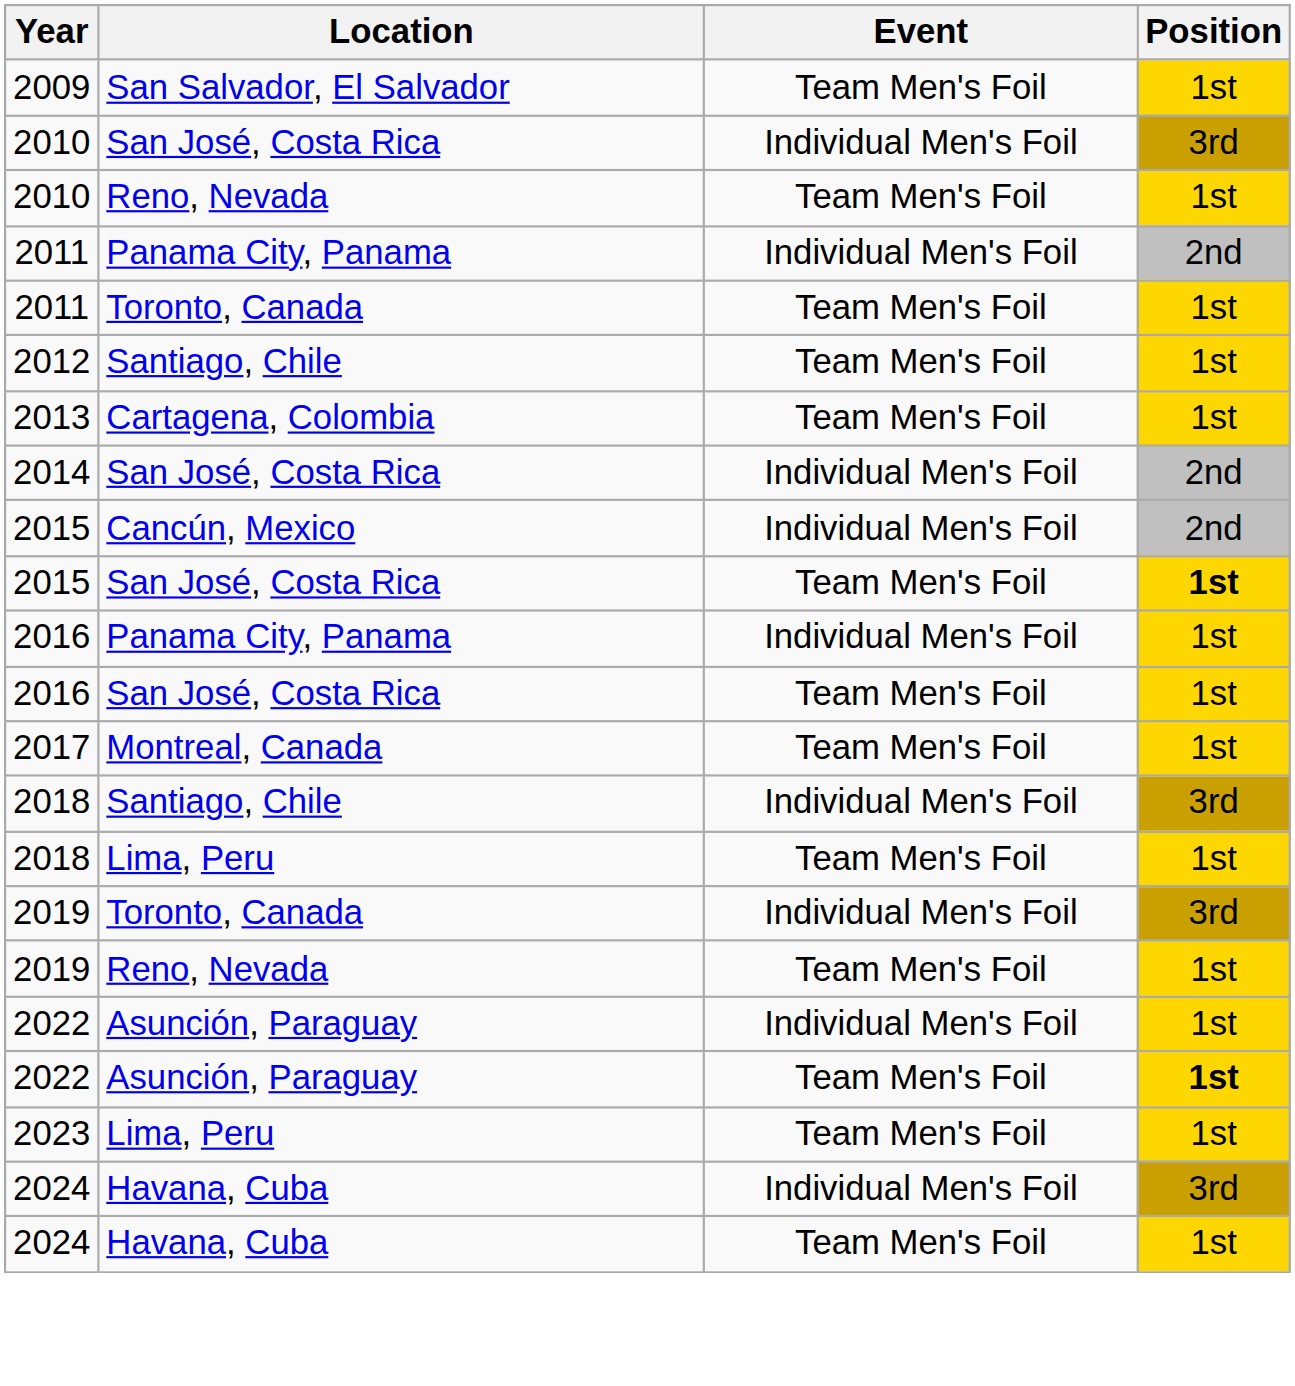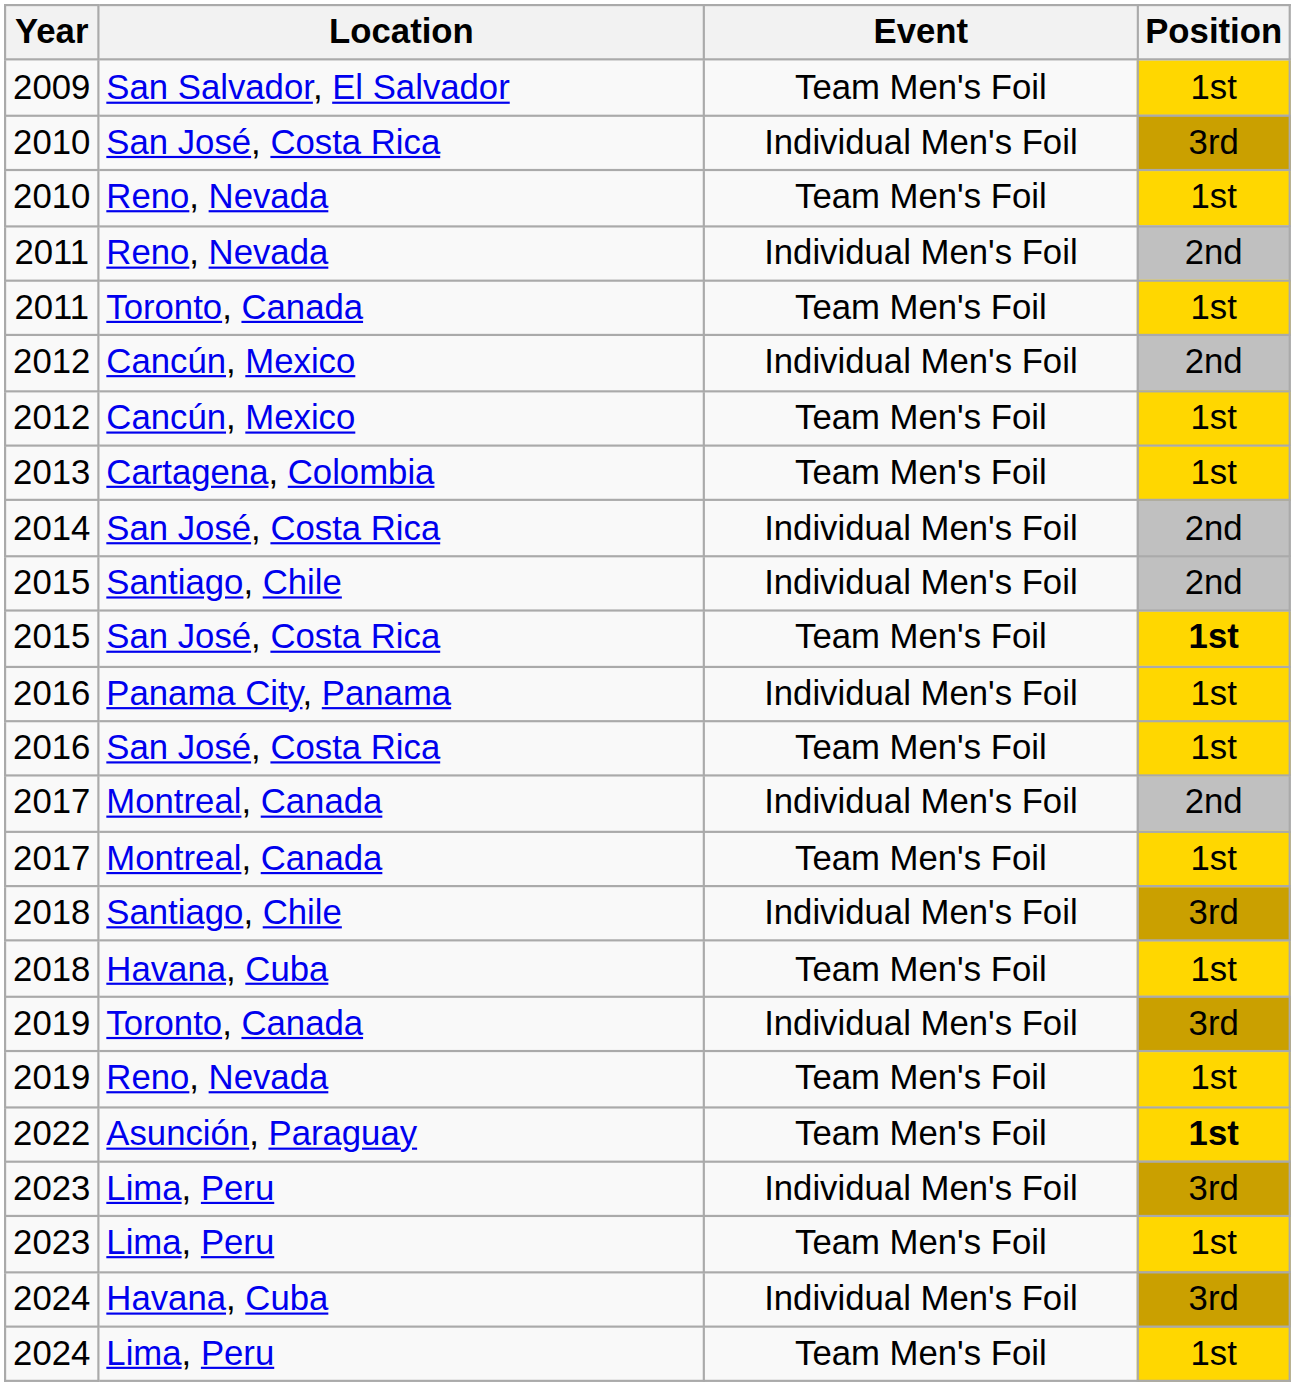 <table class="wikitable" style="text-align:center;">
 <tr>
 <th>Year</th>
 <th style="width:17em">Location</th>
 <th style="width:12em">Event</th>
 <th>Position</th>
 </tr>
 <tr>
 <td>2009</td>
 <td rowspan="1" align="left"> <a href='#'>San Salvador</a>, <a href='#'>El Salvador</a></td>
 <td>Team Men's Foil</td>
 <td bgcolor="gold">1st</td>
 </tr>
 <tr>
 <td>2010</td>
 <td rowspan="1" align="left"> <a href='#'>San José</a>, <a href='#'>Costa Rica</a></td>
 <td>Individual Men's Foil</td>
 <td bgcolor="caramel">3rd</td>
 </tr>
 <tr>
 <td>2010</td>
 <td rowspan="1" align="left"> <a href='#'>Reno</a>, <a href='#'>Nevada</a></td>
 <td>Team Men's Foil</td>
 <td bgcolor="gold">1st</td>
 </tr>
 <tr>
 <td>2011</td>
-<td rowspan="1" align="left"> <a href='#'>Panama City</a>, <a href='#'>Panama</a></td>
+<td rowspan="1" align="left"> <a href='#'>Reno</a>, <a href='#'>Nevada</a></td>
 <td>Individual Men's Foil</td>
 <td bgcolor="silver">2nd</td>
 </tr>
 <tr>
 <td>2011</td>
 <td rowspan="1" align="left"> <a href='#'>Toronto</a>, <a href='#'>Canada</a></td>
 <td>Team Men's Foil</td>
 <td bgcolor="gold">1st</td>
 </tr>
 <tr>
 <td>2012</td>
-<td rowspan="1" align="left"> <a href='#'>Santiago</a>, <a href='#'>Chile</a></td>
+<td rowspan="1" align="left"> <a href='#'>Cancún</a>, <a href='#'>Mexico</a></td>
+<td>Individual Men's Foil</td>
+<td bgcolor="silver">2nd</td>
+</tr>
+<tr>
+<td>2012</td>
+<td rowspan="1" align="left"> <a href='#'>Cancún</a>, <a href='#'>Mexico</a></td>
 <td>Team Men's Foil</td>
 <td bgcolor="gold">1st</td>
 </tr>
 <tr>
 <td>2013</td>
 <td rowspan="1" align="left"> <a href='#'>Cartagena</a>, <a href='#'>Colombia</a></td>
 <td>Team Men's Foil</td>
 <td bgcolor="gold">1st</td>
 </tr>
 <tr>
 <td>2014</td>
 <td rowspan="1" align="left"> <a href='#'>San José</a>, <a href='#'>Costa Rica</a></td>
 <td>Individual Men's Foil</td>
 <td bgcolor="silver">2nd</td>
 </tr>
 <tr>
 <td>2015</td>
-<td rowspan="1" align="left"> <a href='#'>Cancún</a>, <a href='#'>Mexico</a></td>
+<td rowspan="1" align="left"> <a href='#'>Santiago</a>, <a href='#'>Chile</a></td>
 <td>Individual Men's Foil</td>
 <td bgcolor="silver">2nd</td>
 </tr>
 <tr>
 <td>2015</td>
 <td rowspan="1" align="left"> <a href='#'>San José</a>, <a href='#'>Costa Rica</a></td>
 <td>Team Men's Foil</td>
 <td bgcolor="gold"><strong>1st</strong></td>
 </tr>
 <tr>
 <td>2016</td>
 <td rowspan="1" align="left"> <a href='#'>Panama City</a>, <a href='#'>Panama</a></td>
 <td>Individual Men's Foil</td>
 <td bgcolor="gold">1st</td>
 </tr>
 <tr>
 <td>2016</td>
 <td rowspan="1" align="left"> <a href='#'>San José</a>, <a href='#'>Costa Rica</a></td>
 <td>Team Men's Foil</td>
 <td bgcolor="gold">1st</td>
 </tr>
 <tr>
 <td>2017</td>
 <td rowspan="1" align="left"> <a href='#'>Montreal</a>, <a href='#'>Canada</a></td>
+<td>Individual Men's Foil</td>
+<td bgcolor="silver">2nd</td>
+</tr>
+<tr>
+<td>2017</td>
+<td rowspan="1" align="left"> <a href='#'>Montreal</a>, <a href='#'>Canada</a></td>
 <td>Team Men's Foil</td>
 <td bgcolor="gold">1st</td>
 </tr>
 <tr>
 <td>2018</td>
 <td rowspan="1" align="left"> <a href='#'>Santiago</a>, <a href='#'>Chile</a></td>
 <td>Individual Men's Foil</td>
 <td bgcolor="caramel">3rd</td>
 </tr>
 <tr>
 <td>2018</td>
-<td rowspan="1" align="left"> <a href='#'>Lima</a>, <a href='#'>Peru</a></td>
+<td rowspan="1" align="left"> <a href='#'>Havana</a>, <a href='#'>Cuba</a></td>
 <td>Team Men's Foil</td>
 <td bgcolor="gold">1st</td>
 </tr>
 <tr>
 <td>2019</td>
 <td rowspan="1" align="left"> <a href='#'>Toronto</a>, <a href='#'>Canada</a></td>
 <td>Individual Men's Foil</td>
 <td bgcolor="caramel">3rd</td>
 </tr>
 <tr>
 <td>2019</td>
 <td rowspan="1" align="left"> <a href='#'>Reno</a>, <a href='#'>Nevada</a></td>
 <td>Team Men's Foil</td>
 <td bgcolor="gold">1st</td>
 </tr>
 <tr>
 <td>2022</td>
 <td rowspan="1" align="left"> <a href='#'>Asunción</a>, <a href='#'>Paraguay</a></td>
-<td>Individual Men's Foil</td>
-<td bgcolor="gold">1st</td>
+<td>Team Men's Foil</td>
+<td bgcolor="gold"><strong>1st</strong></td>
 </tr>
 <tr>
-<td>2022</td>
-<td rowspan="1" align="left"> <a href='#'>Asunción</a>, <a href='#'>Paraguay</a></td>
-<td>Team Men's Foil</td>
-<td bgcolor="gold"><strong>1st</strong></td>
+<td>2023</td>
+<td rowspan="1" align="left"> <a href='#'>Lima</a>, <a href='#'>Peru</a></td>
+<td>Individual Men's Foil</td>
+<td bgcolor="caramel">3rd</td>
 </tr>
 <tr>
 <td>2023</td>
 <td rowspan="1" align="left"> <a href='#'>Lima</a>, <a href='#'>Peru</a></td>
 <td>Team Men's Foil</td>
 <td bgcolor="gold">1st</td>
 </tr>
 <tr>
 <td>2024</td>
 <td rowspan="1" align="left"> <a href='#'>Havana</a>, <a href='#'>Cuba</a></td>
 <td>Individual Men's Foil</td>
 <td bgcolor="caramel">3rd</td>
 </tr>
 <tr>
 <td>2024</td>
-<td rowspan="1" align="left"> <a href='#'>Havana</a>, <a href='#'>Cuba</a></td>
+<td rowspan="1" align="left"> <a href='#'>Lima</a>, <a href='#'>Peru</a></td>
 <td>Team Men's Foil</td>
 <td bgcolor="gold">1st</td>
 </tr>
 </table>
